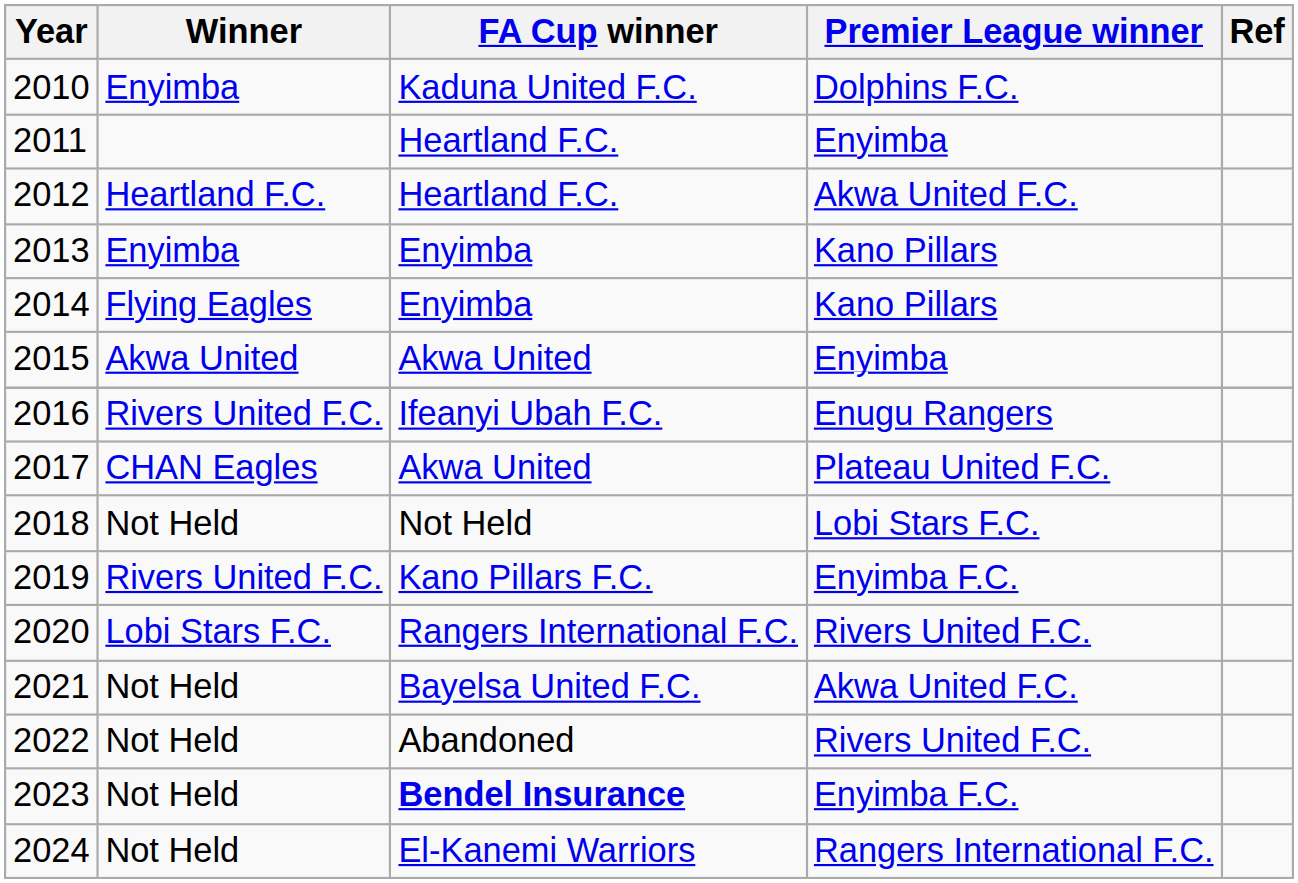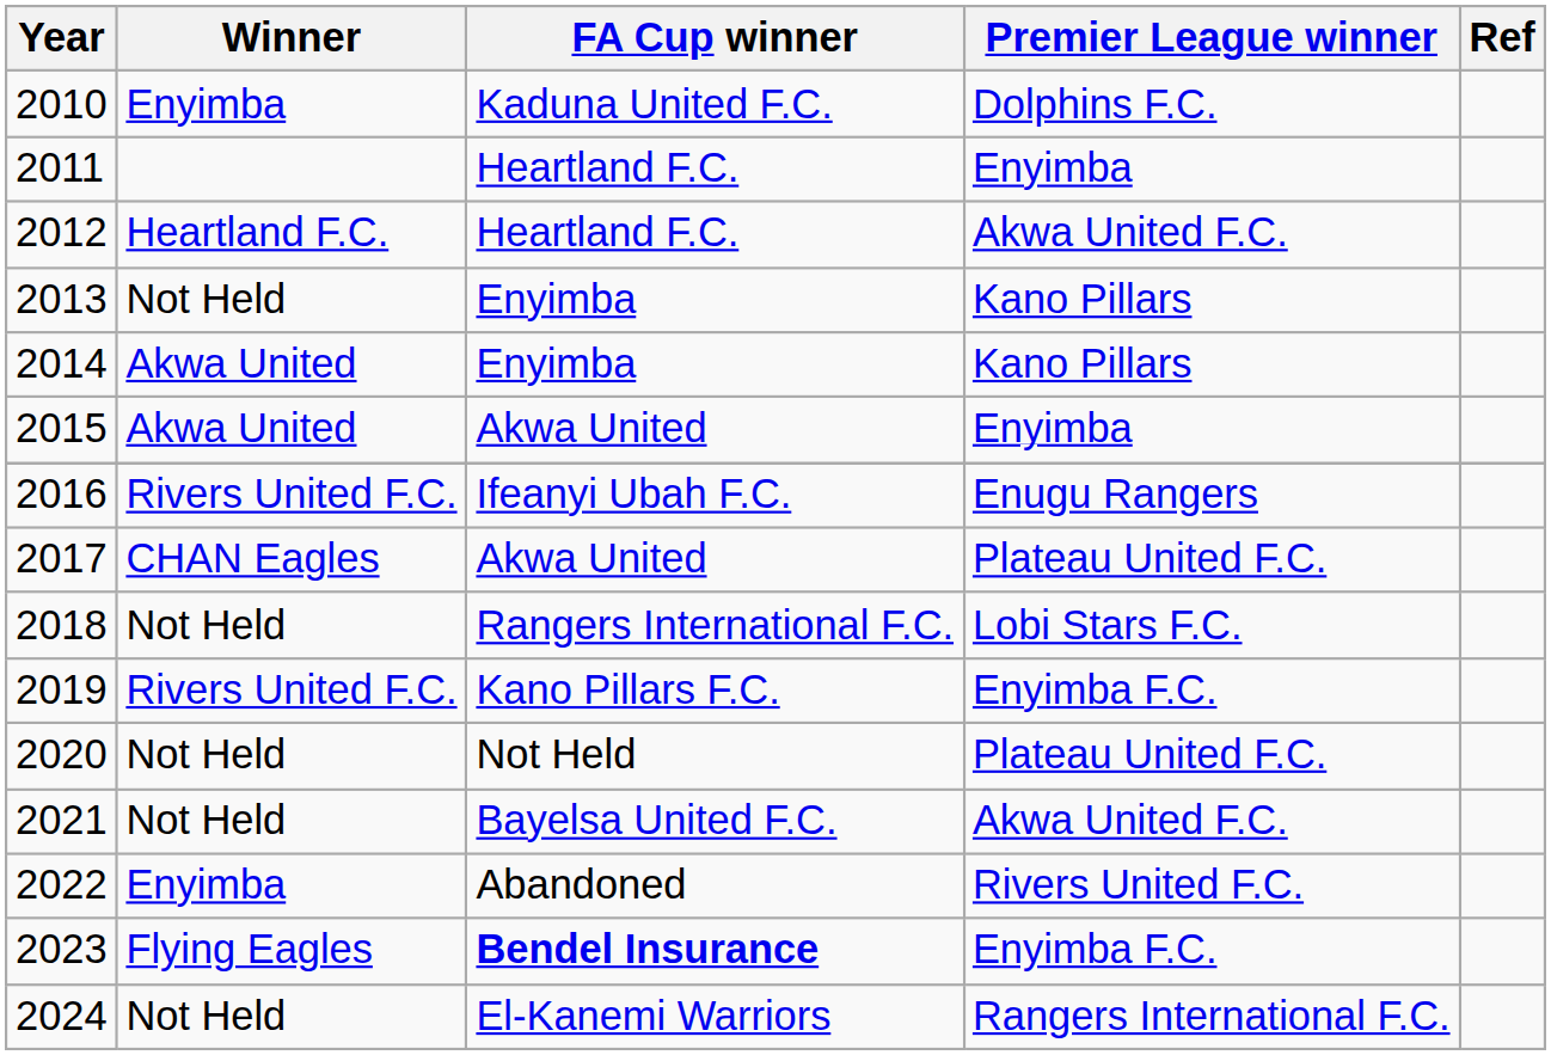 <table class="wikitable">
 <tr>
 <th>Year</th>
 <th>Winner</th>
 <th><a href='#'>FA Cup</a> winner</th>
 <th><a href='#'>Premier League winner</a></th>
 <th>Ref</th>
 </tr>
 <tr>
 <td>2010</td>
 <td><a href='#'>Enyimba</a></td>
 <td><a href='#'>Kaduna United F.C.</a></td>
 <td><a href='#'>Dolphins F.C.</a></td>
 <td></td>
 </tr>
 <tr>
 <td>2011</td>
 <td></td>
 <td><a href='#'>Heartland F.C.</a></td>
 <td><a href='#'>Enyimba</a></td>
 <td></td>
 </tr>
 <tr>
 <td>2012</td>
 <td><a href='#'>Heartland F.C.</a></td>
 <td><a href='#'>Heartland F.C.</a></td>
 <td><a href='#'>Akwa United F.C.</a></td>
 <td></td>
 </tr>
 <tr>
 <td>2013</td>
-<td><a href='#'>Enyimba</a></td>
+<td>Not Held</td>
 <td><a href='#'>Enyimba</a></td>
 <td><a href='#'>Kano Pillars</a></td>
 <td></td>
 </tr>
 <tr>
 <td>2014</td>
-<td><a href='#'>Flying Eagles</a></td>
+<td><a href='#'>Akwa United</a></td>
 <td><a href='#'>Enyimba</a></td>
 <td><a href='#'>Kano Pillars</a></td>
 <td></td>
 </tr>
 <tr>
 <td>2015</td>
 <td><a href='#'>Akwa United</a></td>
 <td><a href='#'>Akwa United</a></td>
 <td><a href='#'>Enyimba</a></td>
 <td></td>
 </tr>
 <tr>
 </tr>
 <tr>
 <td>2016</td>
 <td><a href='#'>Rivers United F.C.</a></td>
 <td><a href='#'>Ifeanyi Ubah F.C.</a></td>
 <td><a href='#'>Enugu Rangers</a></td>
 <td></td>
 </tr>
 <tr>
 <td>2017</td>
 <td><a href='#'>CHAN Eagles</a></td>
 <td><a href='#'>Akwa United</a></td>
 <td><a href='#'>Plateau United F.C.</a></td>
 <td></td>
 </tr>
 <tr>
 <td>2018</td>
 <td>Not Held</td>
-<td>Not Held</td>
+<td><a href='#'>Rangers International F.C.</a></td>
 <td><a href='#'>Lobi Stars F.C.</a></td>
 <td></td>
 </tr>
 <tr>
 <td>2019</td>
 <td><a href='#'>Rivers United F.C.</a></td>
 <td><a href='#'>Kano Pillars F.C.</a></td>
 <td><a href='#'>Enyimba F.C.</a></td>
 <td></td>
 </tr>
 <tr>
 <td>2020</td>
-<td><a href='#'>Lobi Stars F.C.</a></td>
-<td><a href='#'>Rangers International F.C.</a></td>
-<td><a href='#'>Rivers United F.C.</a></td>
+<td>Not Held</td>
+<td>Not Held</td>
+<td><a href='#'>Plateau United F.C.</a></td>
 <td></td>
 </tr>
 <tr>
 <td>2021</td>
 <td>Not Held</td>
 <td><a href='#'>Bayelsa United F.C.</a></td>
 <td><a href='#'>Akwa United F.C.</a></td>
 <td></td>
 </tr>
 <tr>
 <td>2022</td>
-<td>Not Held</td>
+<td><a href='#'>Enyimba</a></td>
 <td>Abandoned</td>
 <td><a href='#'>Rivers United F.C.</a></td>
 <td></td>
 </tr>
 <tr>
 <td>2023</td>
-<td>Not Held</td>
+<td><a href='#'>Flying Eagles</a></td>
 <td><strong><a href='#'>Bendel Insurance</a></strong></td>
 <td><a href='#'>Enyimba F.C.</a></td>
 <td></td>
 </tr>
 <tr>
 <td>2024</td>
 <td>Not Held</td>
 <td><a href='#'>El-Kanemi Warriors</a></td>
 <td><a href='#'>Rangers International F.C.</a></td>
 <td></td>
 </tr>
 </table>
